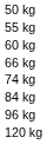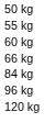 <table>
 <tr>
 <td>50 kg</td>
 <td></td>
 <td></td>
 <td></td>
 </tr>
 <tr>
 <td>55 kg</td>
 <td></td>
 <td></td>
 <td></td>
 </tr>
 <tr>
 <td>60 kg</td>
 <td></td>
 <td></td>
 <td></td>
 </tr>
 <tr>
 <td>66 kg</td>
 <td></td>
 <td></td>
 <td></td>
 </tr>
 <tr>
-<td>74 kg</td>
-<td></td>
-<td></td>
-<td></td>
-</tr>
-<tr>
 <td>84 kg</td>
 <td></td>
 <td></td>
 <td></td>
 </tr>
 <tr>
 <td>96 kg</td>
 <td></td>
 <td></td>
 <td></td>
 </tr>
 <tr>
 <td>120 kg</td>
 <td></td>
 <td></td>
 <td></td>
 </tr>
 <tr>
 </tr>
 </table>
